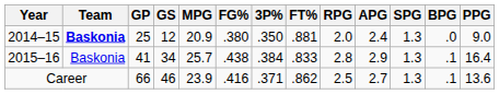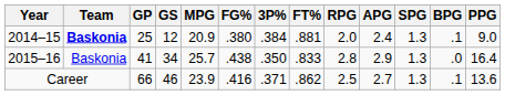 <table class="wikitable sortable" style="font-size:95%; text-align:right">
 <tr>
 <th>Year</th>
 <th>Team</th>
 <th>GP</th>
 <th>GS</th>
 <th>MPG</th>
 <th>FG%</th>
 <th>3P%</th>
 <th>FT%</th>
 <th>RPG</th>
 <th>APG</th>
 <th>SPG</th>
 <th>BPG</th>
 <th>PPG</th>
 </tr>
 <tr>
 <td>2014–15</td>
 <td><strong><a href='#'>Baskonia</a></strong></td>
 <td>25</td>
 <td>12</td>
 <td>20.9</td>
 <td>.380</td>
-<td>.350</td>
+<td>.384</td>
 <td>.881</td>
 <td>2.0</td>
 <td>2.4</td>
 <td>1.3</td>
-<td>.0</td>
+<td>.1</td>
 <td>9.0</td>
 </tr>
 <tr>
 <td>2015–16</td>
 <td><a href='#'>Baskonia</a></td>
 <td>41</td>
 <td>34</td>
 <td>25.7</td>
 <td>.438</td>
-<td>.384</td>
+<td>.350</td>
 <td>.833</td>
 <td>2.8</td>
 <td>2.9</td>
 <td>1.3</td>
-<td>.1</td>
+<td>.0</td>
 <td>16.4</td>
 </tr>
 <tr>
 <td colspan="2" align="center">Career</td>
 <td>66</td>
 <td>46</td>
 <td>23.9</td>
 <td>.416</td>
 <td>.371</td>
 <td>.862</td>
 <td>2.5</td>
 <td>2.7</td>
 <td>1.3</td>
 <td>.1</td>
 <td>13.6</td>
 </tr>
 </table>
